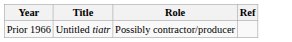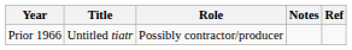 <table class="wikitable">
 <tr>
 <th>Year</th>
 <th>Title</th>
 <th>Role</th>
+<th>Notes</th>
 <th>Ref</th>
 </tr>
 <tr>
 <td>Prior 1966</td>
 <td>Untitled <em>tiatr</em></td>
 <td>Possibly contractor/producer</td>
 <td></td>
+<td></td>
 </tr>
 </table>
